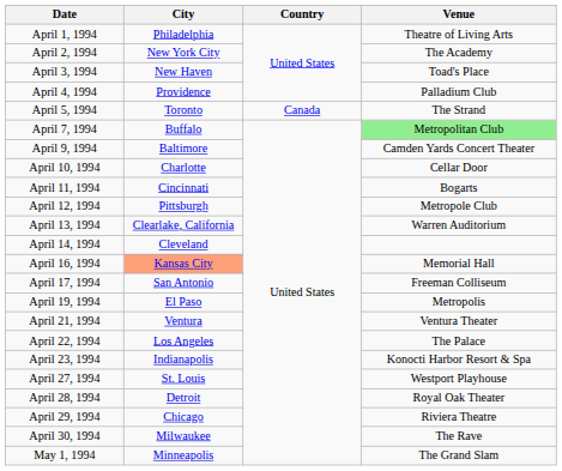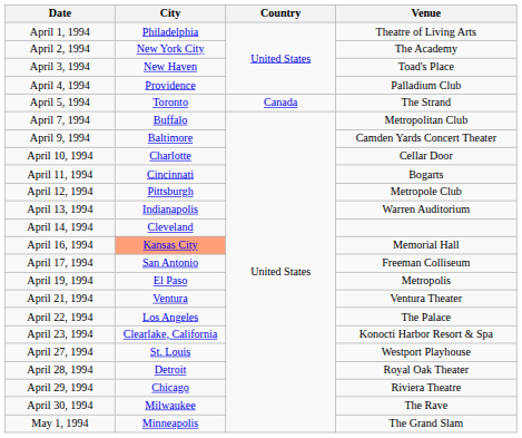 <table class="wikitable" style="text-align:center;">
 <tr>
 <th style="width:150px;">Date</th>
 <th style="width:150px;">City</th>
 <th style="width:150px;">Country</th>
 <th style="width:250px;">Venue</th>
 </tr>
 <tr>
 <td>April 1, 1994</td>
 <td><a href='#'>Philadelphia</a></td>
 <td rowspan="4"><a href='#'>United States</a></td>
 <td>Theatre of Living Arts</td>
 </tr>
 <tr>
 <td>April 2, 1994</td>
 <td><a href='#'>New York City</a></td>
 <td>The Academy</td>
 </tr>
 <tr>
 <td>April 3, 1994</td>
 <td><a href='#'>New Haven</a></td>
 <td>Toad's Place</td>
 </tr>
 <tr>
 <td>April 4, 1994</td>
 <td><a href='#'>Providence</a></td>
 <td>Palladium Club</td>
 </tr>
 <tr>
 <td>April 5, 1994</td>
 <td><a href='#'>Toronto</a></td>
 <td><a href='#'>Canada</a></td>
 <td>The Strand</td>
 </tr>
 <tr>
 <td>April 7, 1994</td>
 <td><a href='#'>Buffalo</a></td>
 <td rowspan="18">United States</td>
-<td style="background: lightgreen;">Metropolitan Club</td>
+<td>Metropolitan Club</td>
 </tr>
 <tr>
 <td>April 9, 1994</td>
 <td><a href='#'>Baltimore</a></td>
 <td>Camden Yards Concert Theater</td>
 </tr>
 <tr>
 <td>April 10, 1994</td>
 <td><a href='#'>Charlotte</a></td>
 <td>Cellar Door</td>
 </tr>
 <tr>
 <td>April 11, 1994</td>
 <td><a href='#'>Cincinnati</a></td>
 <td>Bogarts</td>
 </tr>
 <tr>
 <td>April 12, 1994</td>
 <td><a href='#'>Pittsburgh</a></td>
 <td>Metropole Club</td>
 </tr>
 <tr>
 <td>April 13, 1994</td>
-<td><a href='#'>Clearlake, California</a></td>
+<td><a href='#'>Indianapolis</a></td>
 <td>Warren Auditorium</td>
 </tr>
 <tr>
 <td>April 14, 1994</td>
 <td><a href='#'>Cleveland</a></td>
 <td></td>
 </tr>
 <tr the agora theater>
 <td>April 16, 1994</td>
 <td style="background: lightsalmon;"><a href='#'>Kansas City</a></td>
 <td>Memorial Hall</td>
 </tr>
 <tr>
 <td>April 17, 1994</td>
 <td><a href='#'>San Antonio</a></td>
 <td>Freeman Colliseum</td>
 </tr>
 <tr>
 <td>April 19, 1994</td>
 <td><a href='#'>El Paso</a></td>
 <td>Metropolis</td>
 </tr>
 <tr>
 <td>April 21, 1994</td>
 <td><a href='#'>Ventura</a></td>
 <td>Ventura Theater</td>
 </tr>
 <tr>
 <td>April 22, 1994</td>
 <td><a href='#'>Los Angeles</a></td>
 <td>The Palace</td>
 </tr>
 <tr>
 <td>April 23, 1994</td>
-<td><a href='#'>Indianapolis</a></td>
+<td><a href='#'>Clearlake, California</a></td>
 <td>Konocti Harbor Resort & Spa</td>
 </tr>
 <tr>
 <td>April 27, 1994</td>
 <td><a href='#'>St. Louis</a></td>
 <td>Westport Playhouse</td>
 </tr>
 <tr>
 <td>April 28, 1994</td>
 <td><a href='#'>Detroit</a></td>
 <td>Royal Oak Theater</td>
 </tr>
 <tr>
 <td>April 29, 1994</td>
 <td><a href='#'>Chicago</a></td>
 <td>Riviera Theatre</td>
 </tr>
 <tr>
 <td>April 30, 1994</td>
 <td><a href='#'>Milwaukee</a></td>
 <td>The Rave</td>
 </tr>
 <tr>
 <td>May 1, 1994</td>
 <td><a href='#'>Minneapolis</a></td>
 <td>The Grand Slam</td>
 </tr>
 </table>
